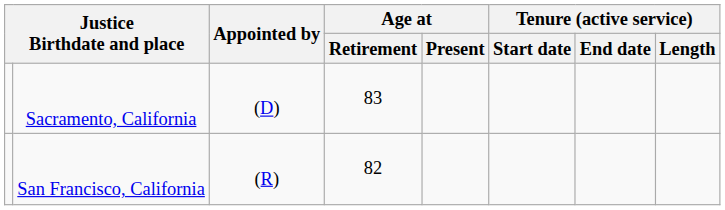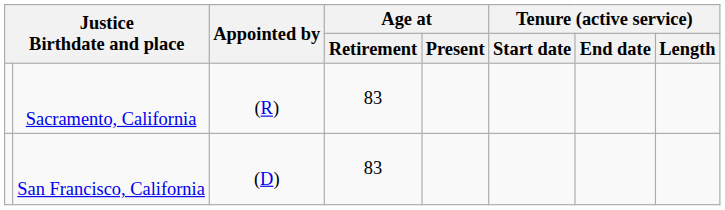 <table class="wikitable sortable" style="text-align:center">
 <tr>
 <th rowspan=2 colspan=2>Justice<br>Birthdate and place</th>
 <th rowspan=2>Appointed by</th>
 <th colspan=2>Age at</th>
 <th colspan=3>Tenure (active service)</th>
 </tr>
 <tr>
 <th>Retirement</th>
 <th>Present</th>
 <th>Start date</th>
 <th>End date</th>
 <th>Length</th>
 </tr>
 <tr>
 <td></td>
 <td><br><br><a href='#'>Sacramento, California</a></td>
-<td><br>(<a href='#'>D</a>)</td>
+<td><br>(<a href='#'>R</a>)</td>
 <td>83</td>
 <td></td>
 <td></td>
 <td></td>
 <td></td>
 </tr>
 <tr>
 <td></td>
 <td><br><br><a href='#'>San Francisco, California</a></td>
-<td><br>(<a href='#'>R</a>)</td>
-<td>82</td>
+<td><br>(<a href='#'>D</a>)</td>
+<td>83</td>
 <td></td>
 <td></td>
 <td></td>
 <td></td>
 </tr>
 </table>
